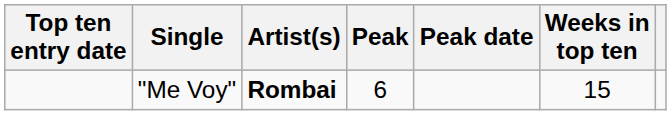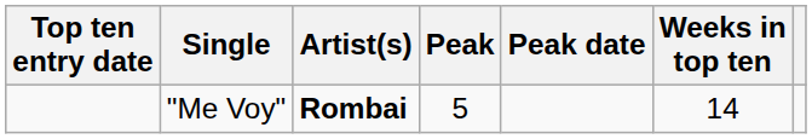 <table class="wikitable sortable">
 <tr>
 <th>Top ten<br>entry date</th>
 <th>Single</th>
 <th>Artist(s)</th>
 <th data-sort-type="number">Peak</th>
 <th>Peak date</th>
 <th data-sort-type="number">Weeks in<br>top ten</th>
 <th></th>
 </tr>
 <tr>
 <td></td>
 <td>"Me Voy"</td>
 <td><strong>Rombai</strong></td>
-<td style="text-align:center;">6</td>
+<td style="text-align:center;">5</td>
 <td></td>
-<td style="text-align:center;">15</td>
+<td style="text-align:center;">14</td>
 <td style="text-align:center;"></td>
 </tr>
 </table>
